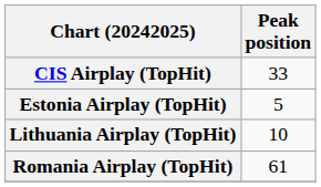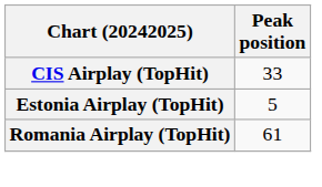 <table class="wikitable sortable plainrowheaders" style="text-align:center">
 <tr>
 <th scope="col">Chart (20242025)</th>
 <th scope="col">Peak<br>position</th>
 </tr>
 <tr>
 <th scope="row"><a href='#'>CIS</a> Airplay (TopHit)</th>
 <td>33</td>
 </tr>
 <tr>
 <th scope="row">Estonia Airplay (TopHit)</th>
 <td>5</td>
 </tr>
 <tr>
-<th scope="row">Lithuania Airplay (TopHit)</th>
-<td>10</td>
-</tr>
-<tr>
 <th scope="row">Romania Airplay (TopHit)</th>
 <td>61</td>
 </tr>
 <tr>
 </tr>
 </table>
